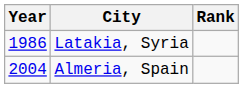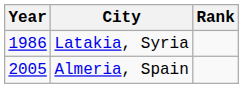 <table class="sortable wikitable">
 <tr>
 <th>Year</th>
 <th>City</th>
 <th>Rank</th>
 </tr>
 <tr>
 <td><a href='#'>1986</a></td>
 <td><a href='#'>Latakia</a>, Syria</td>
 <td></td>
 </tr>
 <tr>
-<td><a href='#'>2004</a></td>
+<td><a href='#'>2005</a></td>
 <td><a href='#'>Almeria</a>, Spain</td>
 <td></td>
 </tr>
 </table>
